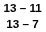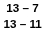 <table style="text-align:center">
 <tr>
 <th width=200></th>
 <th width=100></th>
 <th width=200></th>
 </tr>
 <tr>
 <td align=right></td>
-<td><strong>13 – 11</strong></td>
+<td><strong>13 – 7</strong></td>
 <td align=left></td>
 </tr>
 <tr>
 <td align=right></td>
-<td><strong>13 – 7</strong></td>
+<td><strong>13 – 11</strong></td>
 <td align=left></td>
 </tr>
 </table>
